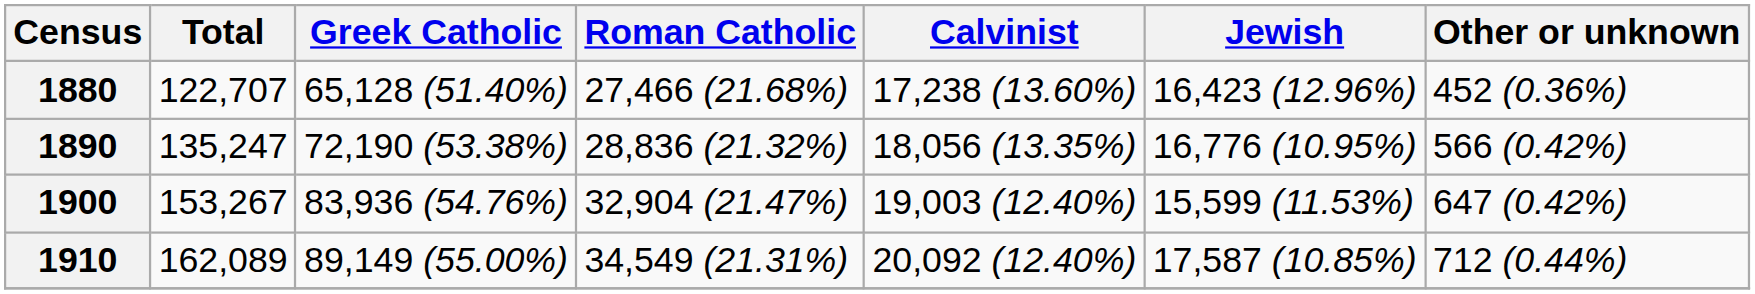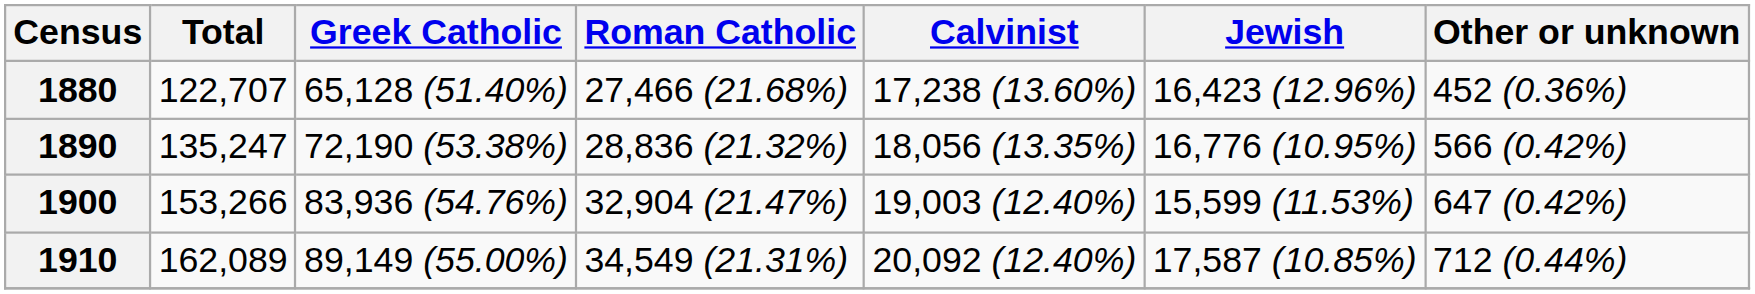 <table class="wikitable">
 <tr>
 <th>Census</th>
 <th>Total</th>
 <th><a href='#'>Greek Catholic</a></th>
 <th><a href='#'>Roman Catholic</a></th>
 <th><a href='#'>Calvinist</a></th>
 <th><a href='#'>Jewish</a></th>
 <th>Other or unknown</th>
 </tr>
 <tr>
 <th>1880</th>
 <td>122,707</td>
 <td>65,128 <em>(51.40%)</em></td>
 <td>27,466 <em>(21.68%)</em></td>
 <td>17,238 <em>(13.60%)</em></td>
 <td>16,423 <em>(12.96%)</em></td>
 <td>452 <em>(0.36%)</em></td>
 </tr>
 <tr>
 <th>1890</th>
 <td>135,247</td>
 <td>72,190 <em>(53.38%)</em></td>
 <td>28,836 <em>(21.32%)</em></td>
 <td>18,056 <em>(13.35%)</em></td>
 <td>16,776 <em>(10.95%)</em></td>
 <td>566 <em>(0.42%)</em></td>
 </tr>
 <tr>
 <th>1900</th>
-<td>153,267</td>
+<td>153,266</td>
 <td>83,936 <em>(54.76%)</em></td>
 <td>32,904 <em>(21.47%)</em></td>
 <td>19,003 <em>(12.40%)</em></td>
 <td>15,599 <em>(11.53%)</em></td>
 <td>647 <em>(0.42%)</em></td>
 </tr>
 <tr>
 <th>1910</th>
 <td>162,089</td>
 <td>89,149 <em>(55.00%)</em></td>
 <td>34,549 <em>(21.31%)</em></td>
 <td>20,092 <em>(12.40%)</em></td>
 <td>17,587 <em>(10.85%)</em></td>
 <td>712 <em>(0.44%)</em></td>
 </tr>
 <tr>
 </tr>
 </table>
